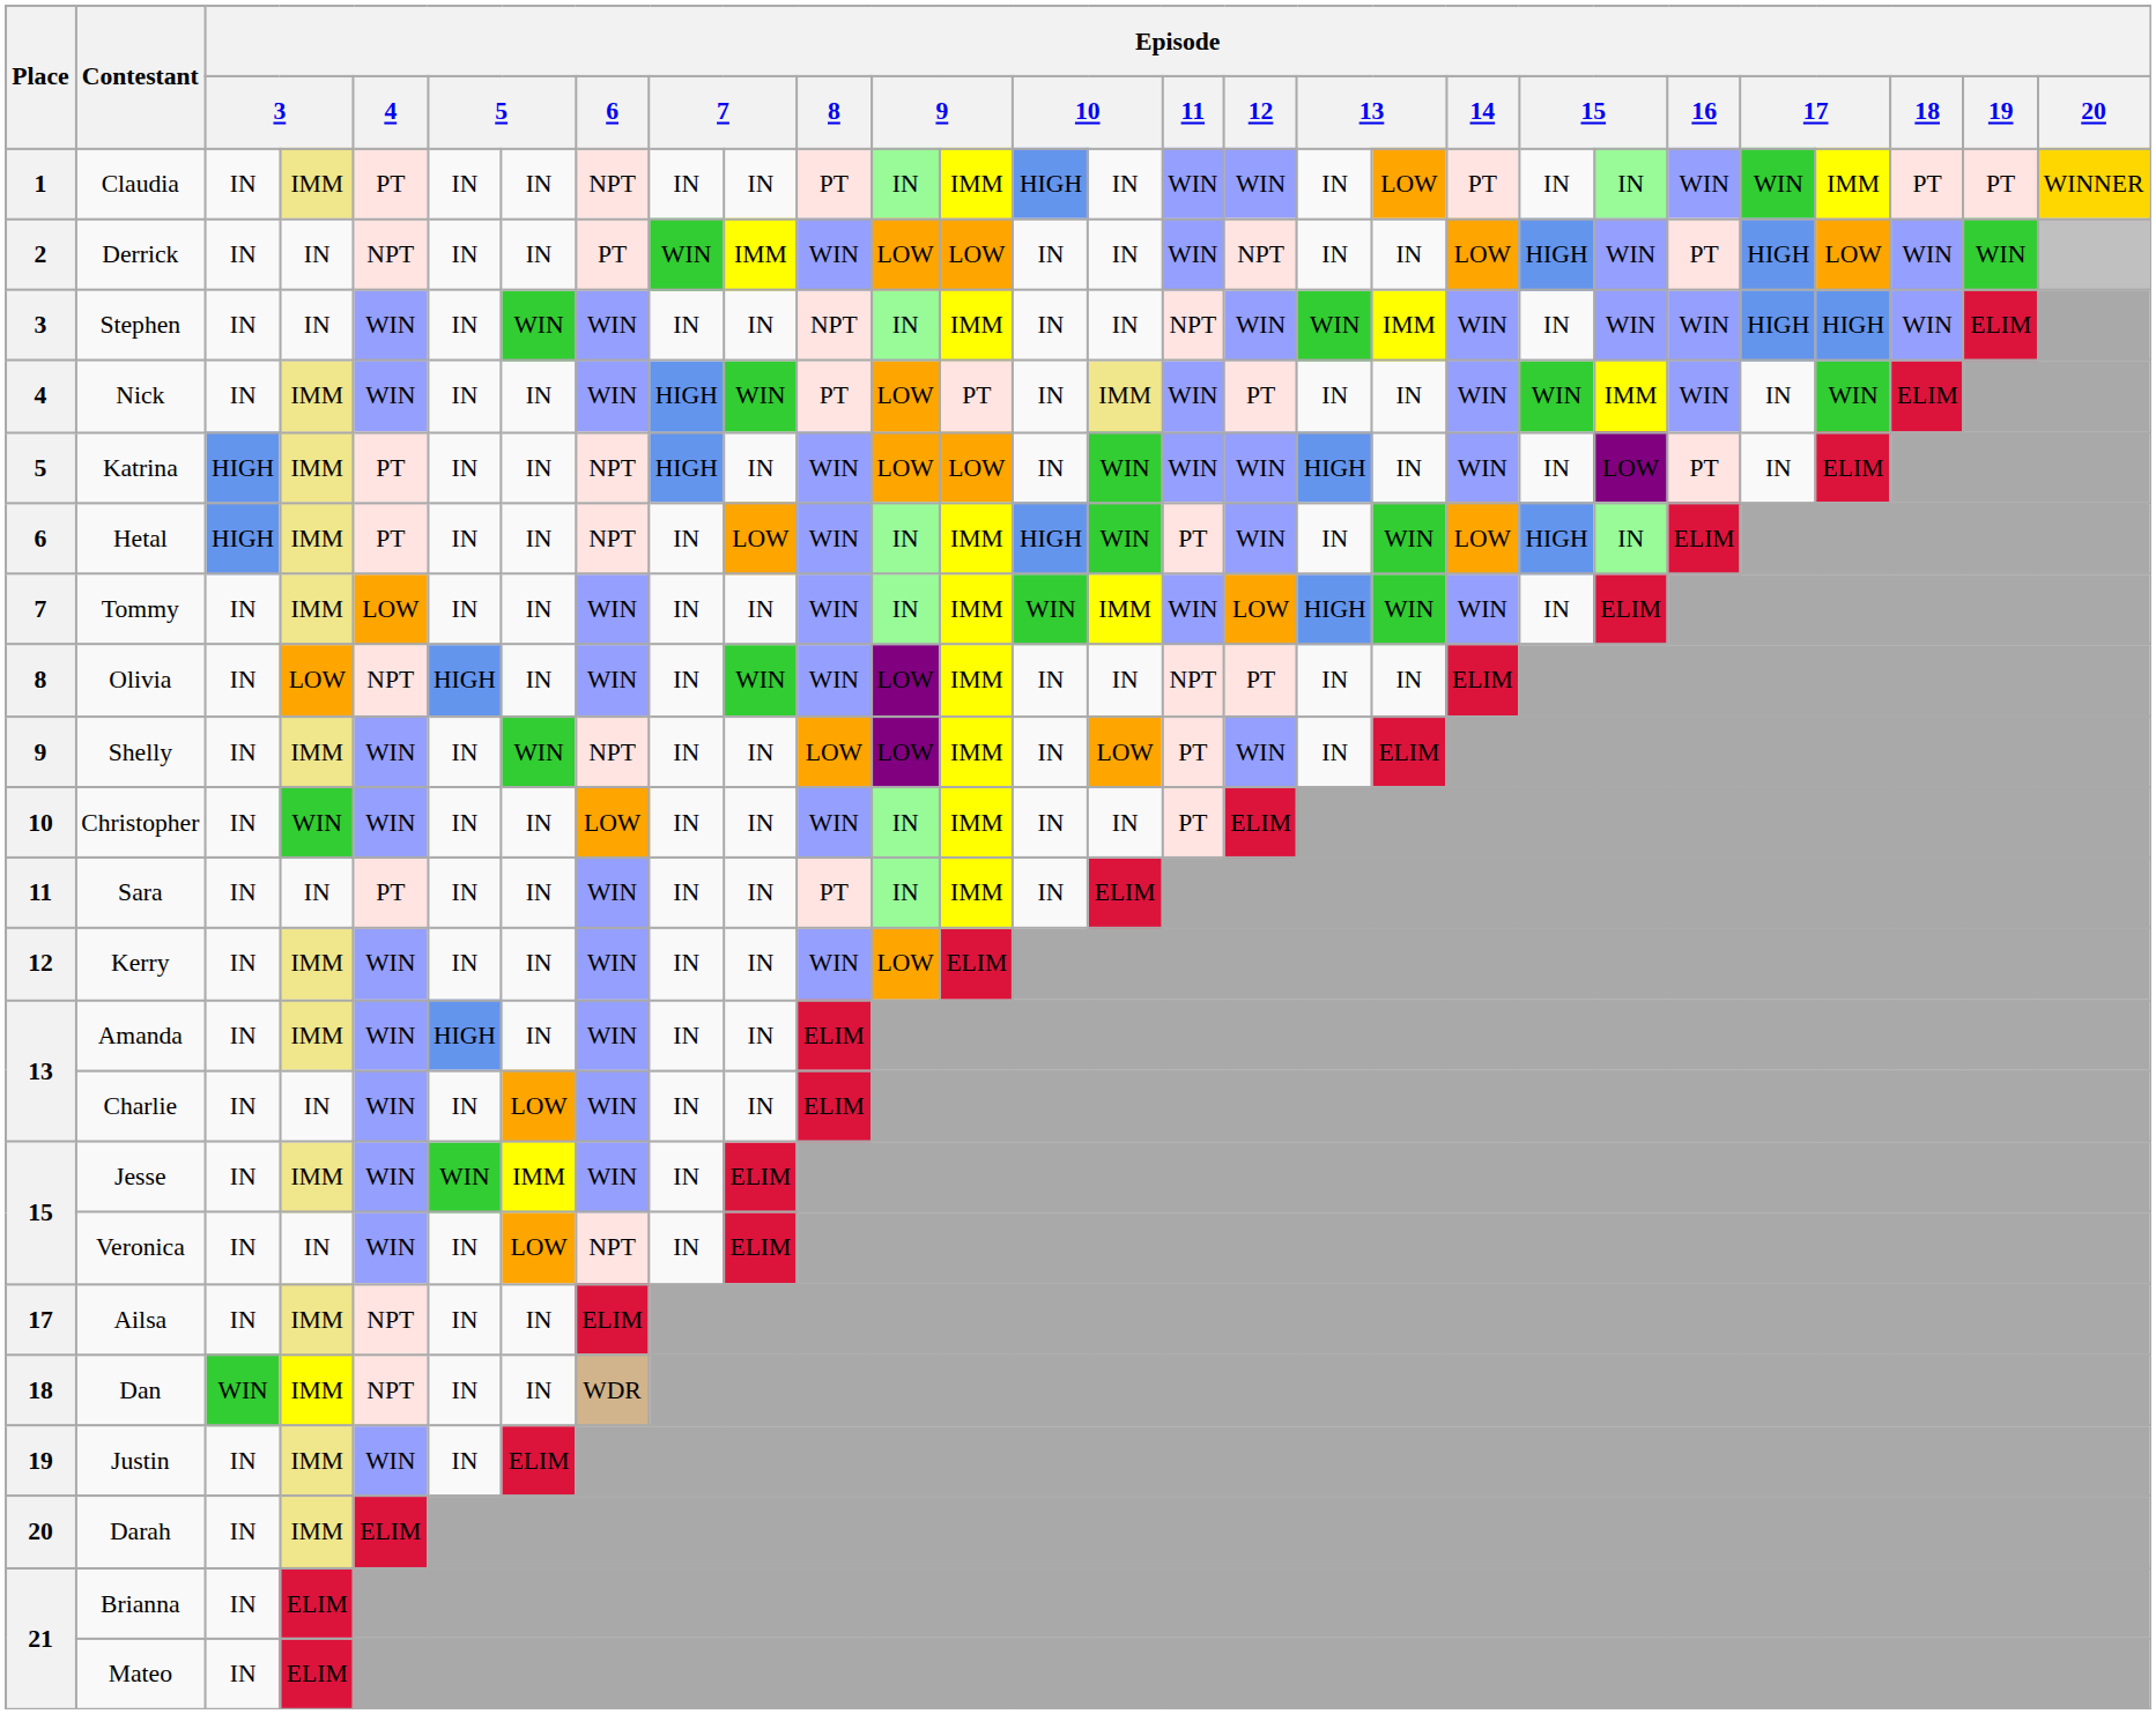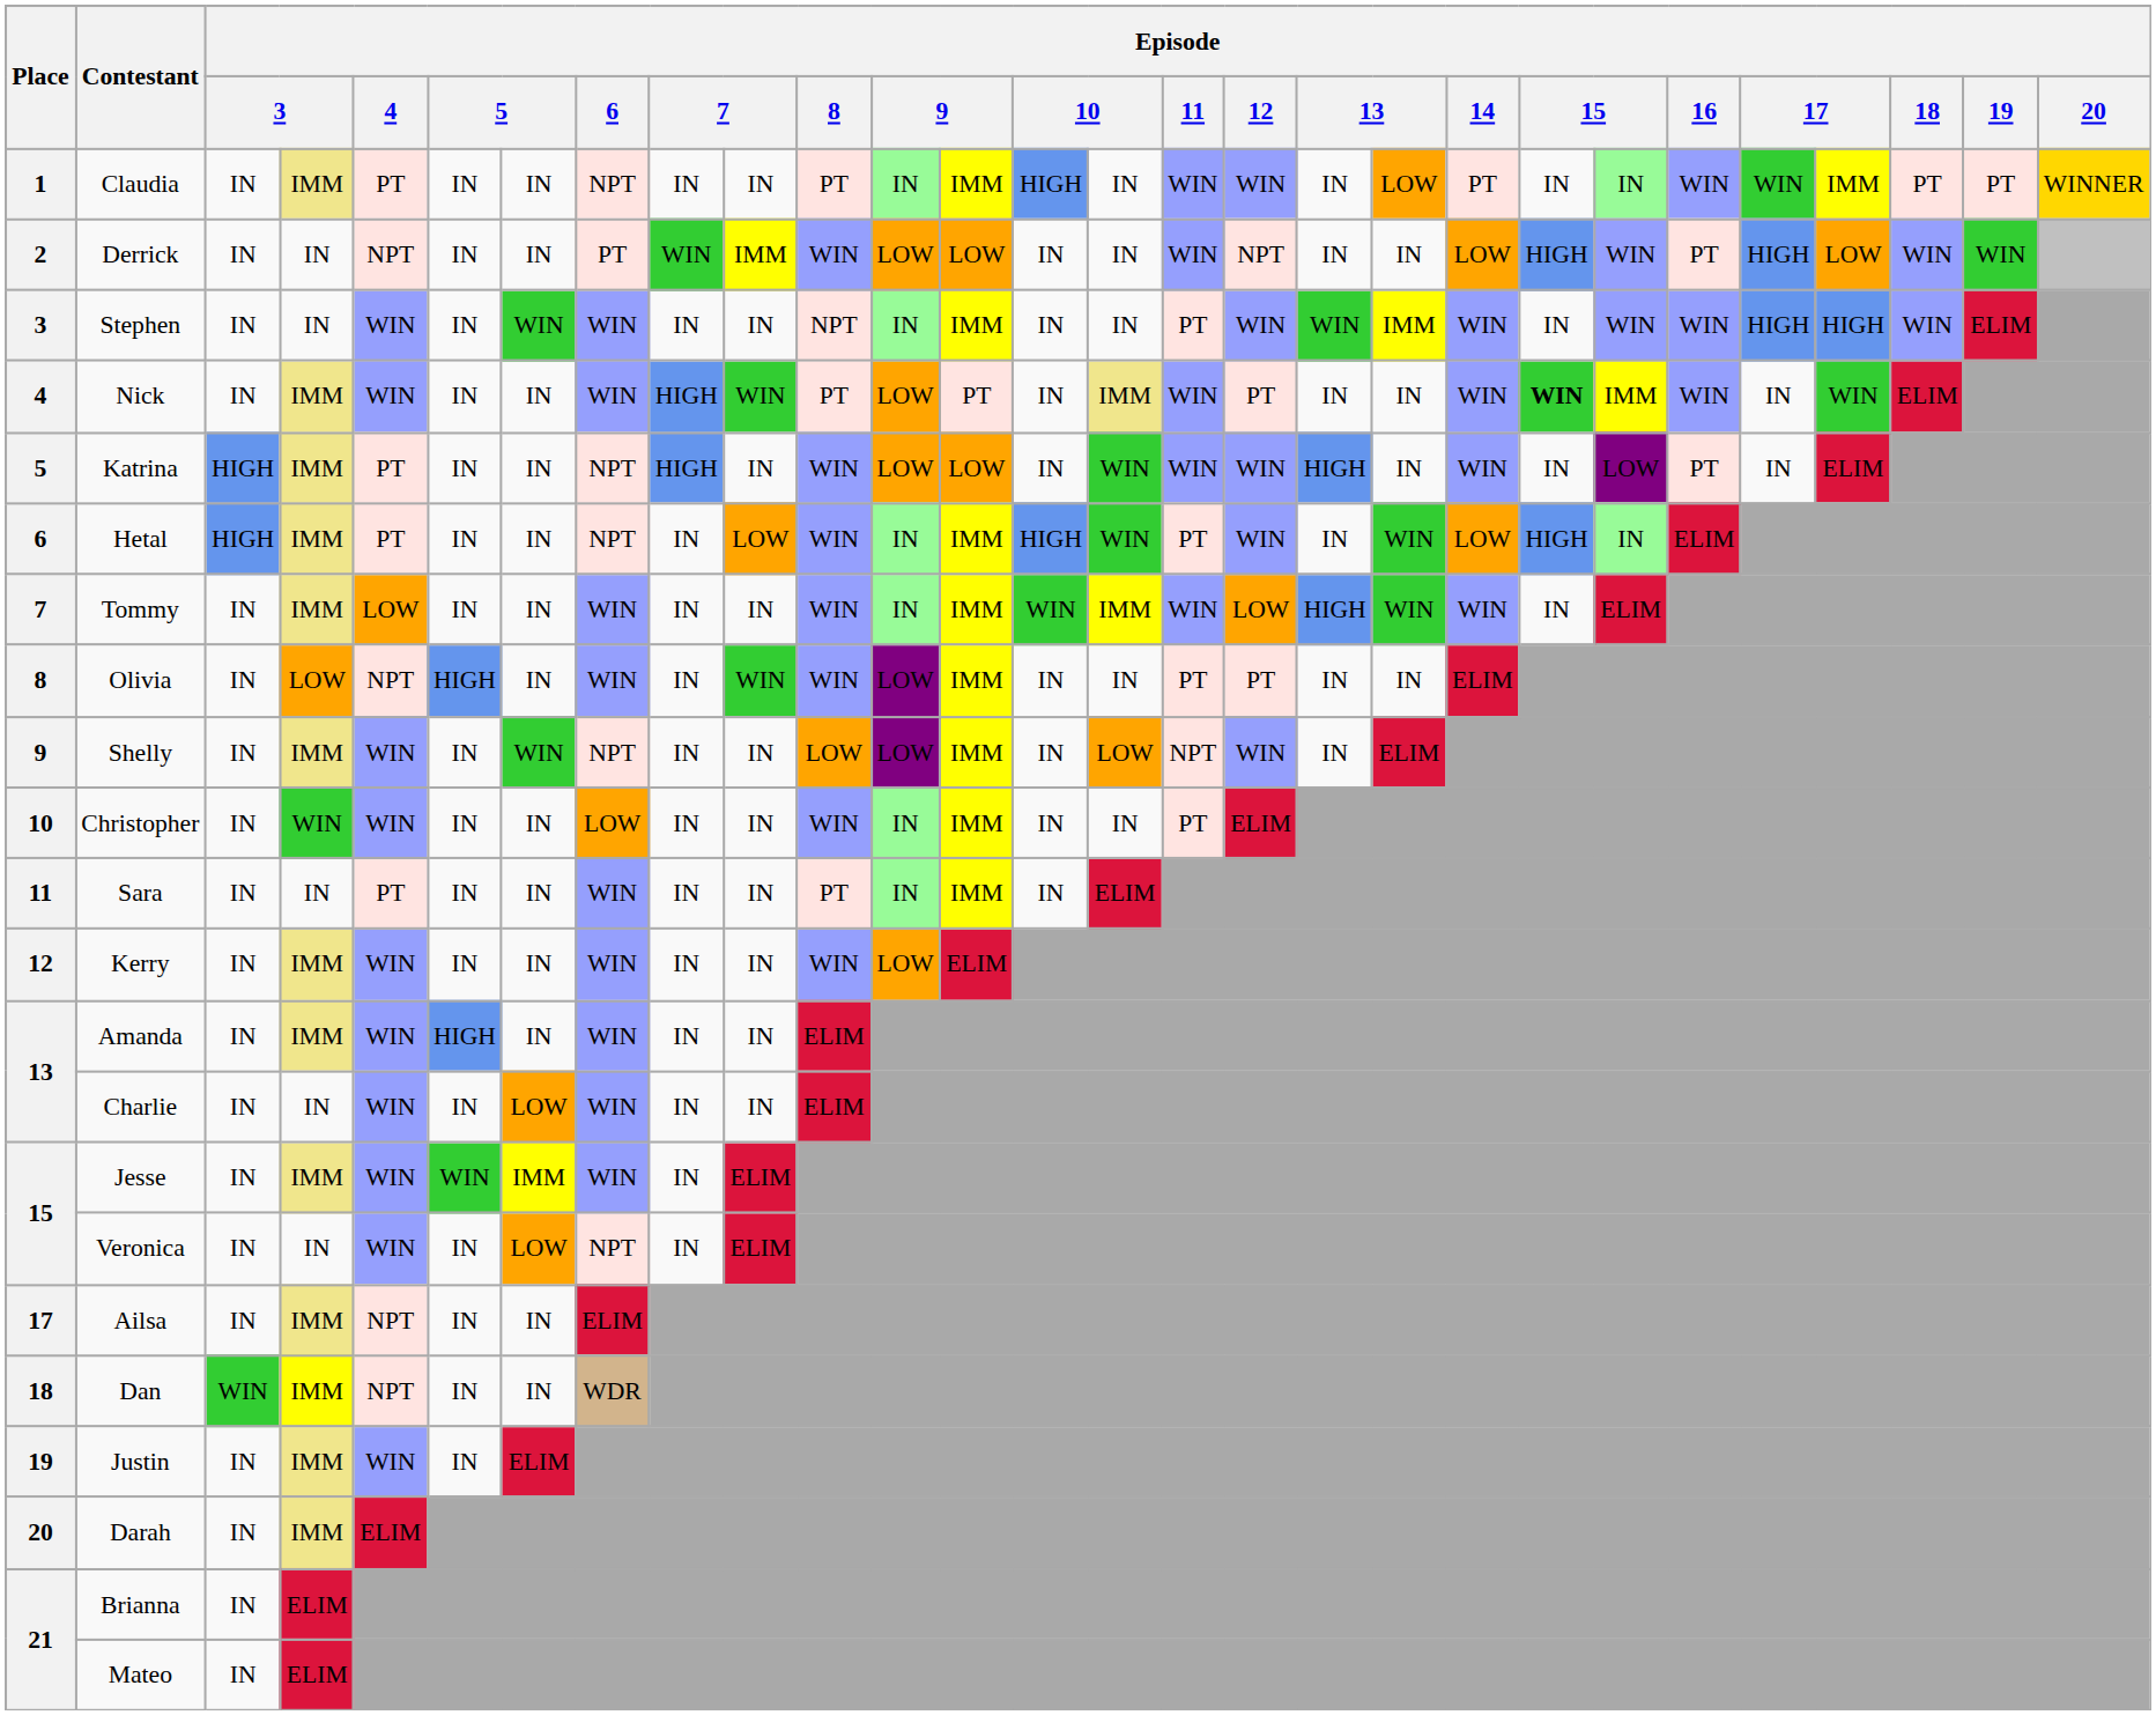 <table class="wikitable" style="text-align: center; font-size: 8pt; line-height:25px;">
 <tr>
 <th rowspan="2">Place</th>
 <th rowspan="2">Contestant</th>
 <th colspan="26">Episode</th>
 </tr>
 <tr>
 <th colspan="2"><a href='#'>3</a></th>
 <th><a href='#'>4</a></th>
 <th colspan="2"><a href='#'>5</a></th>
 <th><a href='#'>6</a></th>
 <th colspan="2"><a href='#'>7</a></th>
 <th><a href='#'>8</a></th>
 <th colspan="2"><a href='#'>9</a></th>
 <th colspan="2"><a href='#'>10</a></th>
 <th><a href='#'>11</a></th>
 <th><a href='#'>12</a></th>
 <th colspan="2"><a href='#'>13</a></th>
 <th><a href='#'>14</a></th>
 <th colspan="2"><a href='#'>15</a></th>
 <th><a href='#'>16</a></th>
 <th colspan="2"><a href='#'>17</a></th>
 <th><a href='#'>18</a></th>
 <th><a href='#'>19</a></th>
 <th><a href='#'>20</a></th>
 </tr>
 <tr>
 <th>1</th>
 <td>Claudia</td>
 <td>IN</td>
 <td style="background:khaki;">IMM</td>
 <td style="background:mistyrose">PT</td>
 <td>IN</td>
 <td>IN</td>
 <td style="background:mistyrose;">NPT</td>
 <td>IN</td>
 <td>IN</td>
 <td style="background:mistyrose;">PT</td>
 <td style="background:palegreen;">IN</td>
 <td style="background:yellow;">IMM</td>
 <td style="background:cornflowerblue;">HIGH</td>
 <td>IN</td>
 <td style="background:#959FFD;">WIN</td>
 <td style="background:#959FFD;">WIN</td>
 <td>IN</td>
 <td style="background:orange;">LOW</td>
 <td style="background:mistyrose;">PT</td>
 <td>IN</td>
 <td style="background:palegreen;">IN</td>
 <td style="background:#959FFD;">WIN</td>
 <td style="background:limegreen;">WIN</td>
 <td style="background:yellow;">IMM</td>
 <td style="background:mistyrose;">PT</td>
 <td style="background:mistyrose;">PT</td>
 <td style="background:gold;">WINNER</td>
 </tr>
 <tr>
 <th>2</th>
 <td>Derrick</td>
 <td>IN</td>
 <td>IN</td>
 <td style="background:mistyrose;">NPT</td>
 <td>IN</td>
 <td>IN</td>
 <td style="background:mistyrose;">PT</td>
 <td style="background:limegreen;">WIN</td>
 <td style="background:yellow;">IMM</td>
 <td style="background:#959FFD;">WIN</td>
 <td style="background:orange;">LOW</td>
 <td style="background:orange;">LOW</td>
 <td>IN</td>
 <td>IN</td>
 <td style="background:#959FFD;">WIN</td>
 <td style="background:mistyrose;">NPT</td>
 <td>IN</td>
 <td>IN</td>
 <td style="background:orange;">LOW</td>
 <td style="background:cornflowerblue;">HIGH</td>
 <td style="background:#959FFD;">WIN</td>
 <td style="background:mistyrose;">PT</td>
 <td style="background:cornflowerblue;">HIGH</td>
 <td style="background:orange;">LOW</td>
 <td style="background:#959FFD;">WIN</td>
 <td style="background:limegreen;">WIN</td>
 <td style="background:silver;"></td>
 </tr>
 <tr>
 <th>3</th>
 <td>Stephen</td>
 <td>IN</td>
 <td>IN</td>
 <td style="background:#959FFD;">WIN</td>
 <td>IN</td>
 <td style="background:limegreen;">WIN</td>
 <td style="background:#959FFD;">WIN</td>
 <td>IN</td>
 <td>IN</td>
 <td style="background:mistyrose;">NPT</td>
 <td style="background:palegreen;">IN</td>
 <td style="background:yellow;">IMM</td>
 <td>IN</td>
 <td>IN</td>
-<td style="background:mistyrose;">NPT</td>
+<td style="background:mistyrose;">PT</td>
 <td style="background:#959FFD;">WIN</td>
 <td style="background:limegreen;">WIN</td>
 <td style="background:yellow;">IMM</td>
 <td style="background:#959FFD;">WIN</td>
 <td>IN</td>
 <td style="background:#959FFD;">WIN</td>
 <td style="background:#959FFD;">WIN</td>
 <td style="background:cornflowerblue;">HIGH</td>
 <td style="background:cornflowerblue;">HIGH</td>
 <td style="background:#959FFD;">WIN</td>
 <td style="background:crimson;">ELIM</td>
 <td style="background:darkgrey;" colspan="1"></td>
 </tr>
 <tr>
 <th>4</th>
 <td>Nick</td>
 <td>IN</td>
 <td style="background:khaki;">IMM</td>
 <td style="background:#959FFD;">WIN</td>
 <td>IN</td>
 <td>IN</td>
 <td style="background:#959FFD;">WIN</td>
 <td style="background:cornflowerblue;">HIGH</td>
 <td style="background:limegreen;">WIN</td>
 <td style="background:mistyrose;">PT</td>
 <td style="background:orange;">LOW</td>
 <td style="background:mistyrose;">PT</td>
 <td>IN</td>
 <td style="background:khaki;">IMM</td>
 <td style="background:#959FFD;">WIN</td>
 <td style="background:mistyrose;">PT</td>
 <td>IN</td>
 <td>IN</td>
 <td style="background:#959FFD;">WIN</td>
-<td style="background:limegreen;">WIN</td>
+<td style="background:limegreen;"><strong>WIN</strong></td>
 <td style="background:yellow;">IMM</td>
 <td style="background:#959FFD;">WIN</td>
 <td>IN</td>
 <td style="background:limegreen;">WIN</td>
 <td style="background:crimson;">ELIM</td>
 <td colspan="2" style="background:darkgrey;"></td>
 </tr>
 <tr>
 <th>5</th>
 <td>Katrina</td>
 <td style="background:cornflowerblue;">HIGH</td>
 <td style="background:khaki;">IMM</td>
 <td style="background:mistyrose;">PT</td>
 <td>IN</td>
 <td>IN</td>
 <td style="background:mistyrose;">NPT</td>
 <td style="background:cornflowerblue;">HIGH</td>
 <td>IN</td>
 <td style="background:#959FFD;">WIN</td>
 <td style="background:orange;">LOW</td>
 <td style="background:orange;">LOW</td>
 <td>IN</td>
 <td style="background:limegreen;">WIN</td>
 <td style="background:#959FFD;">WIN</td>
 <td style="background:#959FFD;">WIN</td>
 <td style="background:cornflowerblue;">HIGH</td>
 <td>IN</td>
 <td style="background:#959FFD;">WIN</td>
 <td>IN</td>
 <td style="background:purple;">LOW</td>
 <td style="background:mistyrose;">PT</td>
 <td>IN</td>
 <td style="background:crimson;">ELIM</td>
 <td colspan="3" style="background:darkgrey;"></td>
 </tr>
 <tr>
 <th>6</th>
 <td>Hetal</td>
 <td style="background:cornflowerblue;">HIGH</td>
 <td style="background:khaki;">IMM</td>
 <td style="background:mistyrose">PT</td>
 <td>IN</td>
 <td>IN</td>
 <td style="background:mistyrose;">NPT</td>
 <td>IN</td>
 <td style="background:orange;">LOW</td>
 <td style="background:#959FFD;">WIN</td>
 <td style="background:palegreen;">IN</td>
 <td style="background:yellow;">IMM</td>
 <td style="background:cornflowerblue;">HIGH</td>
 <td style="background:limegreen;">WIN</td>
 <td style="background:mistyrose;">PT</td>
 <td style="background:#959FFD;">WIN</td>
 <td>IN</td>
 <td style="background:limegreen;">WIN</td>
 <td style="background:orange;">LOW</td>
 <td style="background:cornflowerblue;">HIGH</td>
 <td style="background:palegreen;">IN</td>
 <td style="background:crimson;">ELIM</td>
 <td colspan="5" style="background:darkgrey;"></td>
 </tr>
 <tr>
 <th>7</th>
 <td>Tommy</td>
 <td>IN</td>
 <td style="background:khaki;">IMM</td>
 <td style="background:orange;">LOW</td>
 <td>IN</td>
 <td>IN</td>
 <td style="background:#959FFD;">WIN</td>
 <td>IN</td>
 <td>IN</td>
 <td style="background:#959FFD;">WIN</td>
 <td style="background:palegreen;">IN</td>
 <td style="background:yellow;">IMM</td>
 <td style="background:limegreen;">WIN</td>
 <td style="background:yellow;">IMM</td>
 <td style="background:#959FFD;">WIN</td>
 <td style="background:orange;">LOW</td>
 <td style="background:cornflowerblue;">HIGH</td>
 <td style="background:limegreen;">WIN</td>
 <td style="background:#959FFD;">WIN</td>
 <td>IN</td>
 <td style="background:crimson;">ELIM</td>
 <td colspan="6" style="background:darkgrey;"></td>
 </tr>
 <tr>
 <th>8</th>
 <td>Olivia</td>
 <td>IN</td>
 <td style="background:orange;">LOW</td>
 <td style="background:mistyrose;">NPT</td>
 <td style="background:cornflowerblue;">HIGH</td>
 <td>IN</td>
 <td style="background:#959FFD;">WIN</td>
 <td>IN</td>
 <td style="background:limegreen;">WIN</td>
 <td style="background:#959FFD;">WIN</td>
 <td style="background:purple;">LOW</td>
 <td style="background:yellow;">IMM</td>
 <td>IN</td>
 <td>IN</td>
-<td style="background:mistyrose;">NPT</td>
+<td style="background:mistyrose;">PT</td>
 <td style="background:mistyrose;">PT</td>
 <td>IN</td>
 <td>IN</td>
 <td style="background:crimson;">ELIM</td>
 <td colspan="8" style="background:darkgrey;"></td>
 </tr>
 <tr>
 <th>9</th>
 <td>Shelly</td>
 <td>IN</td>
 <td style="background:khaki;">IMM</td>
 <td style="background:#959FFD;">WIN</td>
 <td>IN</td>
 <td style="background:limegreen;">WIN</td>
 <td style="background:mistyrose;">NPT</td>
 <td>IN</td>
 <td>IN</td>
 <td style="background:orange;">LOW</td>
 <td style="background:purple">LOW</td>
 <td style="background:yellow;">IMM</td>
 <td>IN</td>
 <td style="background:orange;">LOW</td>
-<td style="background:mistyrose;">PT</td>
+<td style="background:mistyrose;">NPT</td>
 <td style="background:#959FFD;">WIN</td>
 <td>IN</td>
 <td style="background:crimson;">ELIM</td>
 <td colspan="9" style="background:darkgrey;"></td>
 </tr>
 <tr>
 <th>10</th>
 <td>Christopher</td>
 <td>IN</td>
 <td style="background:limegreen;">WIN</td>
 <td style="background:#959FFD;">WIN</td>
 <td>IN</td>
 <td>IN</td>
 <td style="background:orange;">LOW</td>
 <td>IN</td>
 <td>IN</td>
 <td style="background:#959FFD;">WIN</td>
 <td style="background:palegreen;">IN</td>
 <td style="background:yellow;">IMM</td>
 <td>IN</td>
 <td>IN</td>
 <td style="background:mistyrose;">PT</td>
 <td style="background:crimson;">ELIM</td>
 <td colspan="11" style="background:darkgrey;"></td>
 </tr>
 <tr>
 <th>11</th>
 <td>Sara</td>
 <td>IN</td>
 <td>IN</td>
 <td style="background:mistyrose;">PT</td>
 <td>IN</td>
 <td>IN</td>
 <td style="background:#959FFD;">WIN</td>
 <td>IN</td>
 <td>IN</td>
 <td style="background:mistyrose;">PT</td>
 <td style="background:palegreen;">IN</td>
 <td style="background:yellow;">IMM</td>
 <td>IN</td>
 <td style="background:crimson;">ELIM</td>
 <td colspan="13" style="background:darkgrey;"></td>
 </tr>
 <tr>
 <th>12</th>
 <td>Kerry</td>
 <td>IN</td>
 <td style="background:khaki;">IMM</td>
 <td style="background:#959FFD;">WIN</td>
 <td>IN</td>
 <td>IN</td>
 <td style="background:#959FFD;">WIN</td>
 <td>IN</td>
 <td>IN</td>
 <td style="background:#959FFD;">WIN</td>
 <td style="background:orange;">LOW</td>
 <td style="background:crimson;">ELIM</td>
 <td colspan="15" style="background:darkgrey;"></td>
 </tr>
 <tr>
 <th rowspan=2>13</th>
 <td>Amanda</td>
 <td>IN</td>
 <td style="background:khaki;">IMM</td>
 <td style="background:#959FFD;">WIN</td>
 <td style="background:cornflowerblue;">HIGH</td>
 <td>IN</td>
 <td style="background:#959FFD;">WIN</td>
 <td>IN</td>
 <td>IN</td>
 <td style="background:crimson;">ELIM</td>
 <td colspan="17" style="background:darkgrey;"></td>
 </tr>
 <tr>
 <td>Charlie</td>
 <td>IN</td>
 <td>IN</td>
 <td style="background:#959FFD;">WIN</td>
 <td>IN</td>
 <td style="background:orange;">LOW</td>
 <td style="background:#959FFD;">WIN</td>
 <td>IN</td>
 <td>IN</td>
 <td style="background:crimson;">ELIM</td>
 <td colspan="17" style="background:darkgrey;"></td>
 </tr>
 <tr>
 <th rowspan=2>15</th>
 <td>Jesse</td>
 <td>IN</td>
 <td style="background:khaki;">IMM</td>
 <td style="background:#959FFD;">WIN</td>
 <td style="background:limegreen;">WIN</td>
 <td style="background:yellow;">IMM</td>
 <td style="background:#959FFD;">WIN</td>
 <td>IN</td>
 <td style="background:crimson;">ELIM</td>
 <td colspan="18" style="background:darkgrey;"></td>
 </tr>
 <tr>
 <td>Veronica</td>
 <td>IN</td>
 <td>IN</td>
 <td style="background:#959FFD;">WIN</td>
 <td>IN</td>
 <td style="background:orange;">LOW</td>
 <td style="background:mistyrose;">NPT</td>
 <td>IN</td>
 <td style="background:crimson;">ELIM</td>
 <td colspan="18" style="background:darkgrey;"></td>
 </tr>
 <tr>
 <th>17</th>
 <td>Ailsa</td>
 <td>IN</td>
 <td style="background:khaki;">IMM</td>
 <td style="background:mistyrose;">NPT</td>
 <td>IN</td>
 <td>IN</td>
 <td style="background:crimson;">ELIM</td>
 <td colspan="20" style="background:darkgrey;"></td>
 </tr>
 <tr>
 <th>18</th>
 <td>Dan</td>
 <td style="background:limegreen;">WIN</td>
 <td style="background:yellow;">IMM</td>
 <td style="background:mistyrose;">NPT</td>
 <td>IN</td>
 <td>IN</td>
 <td style="background:tan;">WDR</td>
 <td colspan="20" style="background:darkgrey;"></td>
 </tr>
 <tr>
 <th>19</th>
 <td>Justin</td>
 <td>IN</td>
 <td style="background:khaki;">IMM</td>
 <td style="background:#959FFD;">WIN</td>
 <td>IN</td>
 <td style="background:crimson;">ELIM</td>
 <td colspan="21" style="background:darkgrey;"></td>
 </tr>
 <tr>
 <th>20</th>
 <td>Darah</td>
 <td>IN</td>
 <td style="background:khaki;">IMM</td>
 <td style="background:crimson;">ELIM</td>
 <td colspan="23" style="background:darkgrey;"></td>
 </tr>
 <tr>
 <th rowspan=2>21</th>
 <td>Brianna</td>
 <td>IN</td>
 <td style="background:crimson;">ELIM</td>
 <td colspan="24" style="background:darkgrey;"></td>
 </tr>
 <tr>
 <td>Mateo</td>
 <td>IN</td>
 <td style="background:crimson;">ELIM</td>
 <td colspan="24" style="background:darkgrey;"></td>
 </tr>
 </table>
